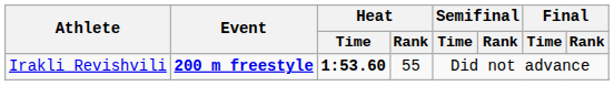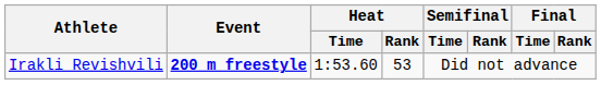 <table class=wikitable style="font-size:90%">
 <tr>
 <th rowspan="2">Athlete</th>
 <th rowspan="2">Event</th>
 <th colspan="2">Heat</th>
 <th colspan="2">Semifinal</th>
 <th colspan="2">Final</th>
 </tr>
 <tr style="font-size:95%">
 <th>Time</th>
 <th>Rank</th>
 <th>Time</th>
 <th>Rank</th>
 <th>Time</th>
 <th>Rank</th>
 </tr>
 <tr align=center>
 <td align=left><a href='#'>Irakli Revishvili</a></td>
 <td align=left><strong><a href='#'>200 m freestyle</a></strong></td>
-<td><strong>1:53.60</strong></td>
-<td>55</td>
+<td>1:53.60</td>
+<td>53</td>
 <td colspan=4>Did not advance</td>
 </tr>
 </table>
